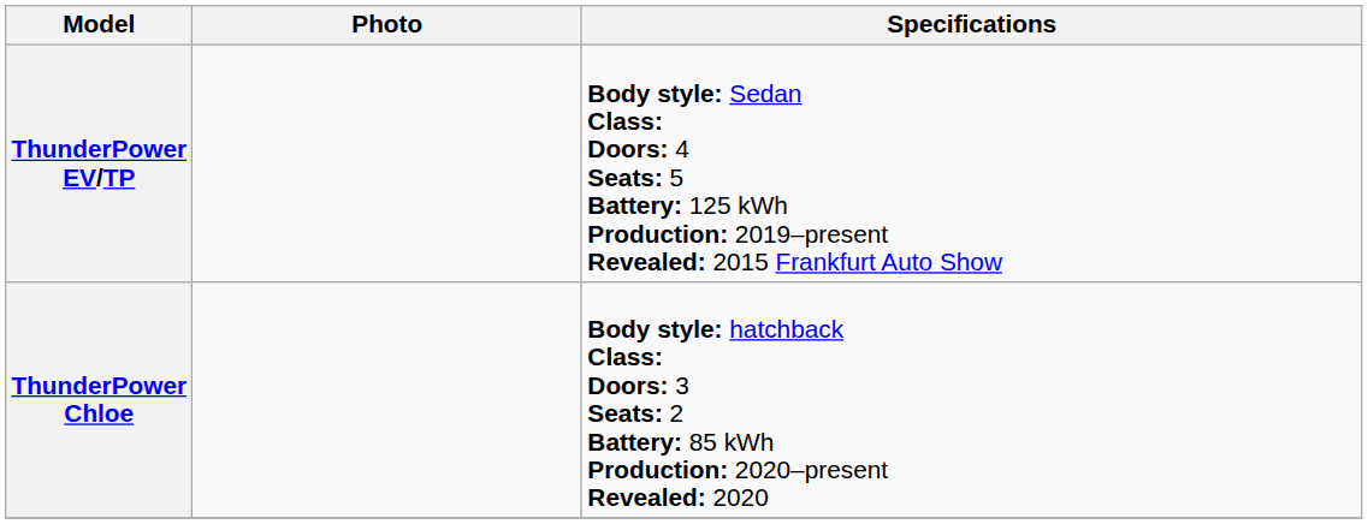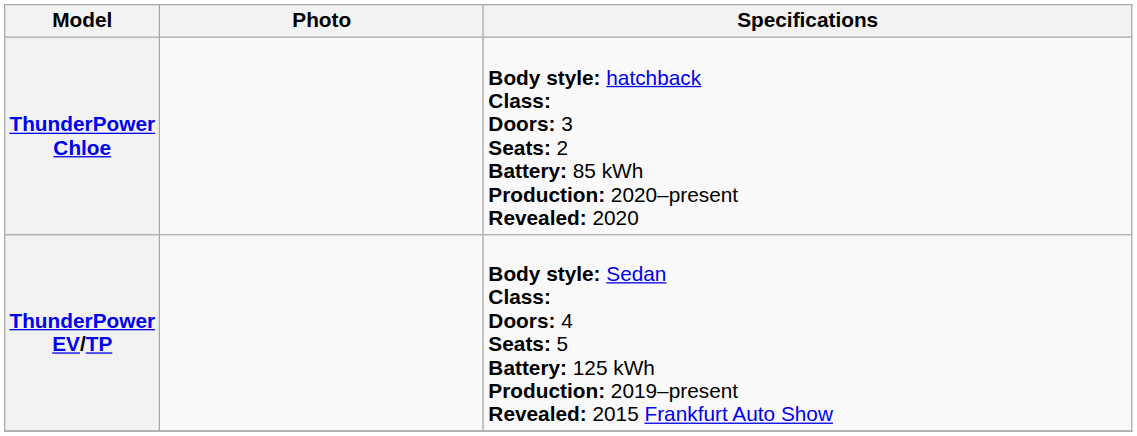 <table class="wikitable">
 <tr>
 <th width=10%>Model</th>
 <th width=30%>Photo</th>
 <th width=100%>Specifications</th>
 </tr>
 <tr>
+<th><a href='#'>ThunderPower Chloe</a></th>
+<td></td>
+<td><br><strong>Body style:</strong> <a href='#'>hatchback</a><br><strong>Class:</strong><br><strong>Doors:</strong> 3<br><strong>Seats:</strong> 2<br><strong>Battery:</strong> 85 kWh<br><strong>Production:</strong> 2020–present<br><strong>Revealed:</strong> 2020</td>
+</tr>
+<tr>
 <th><a href='#'>ThunderPower EV</a>/<a href='#'>TP</a></th>
 <td></td>
 <td><br><strong>Body style:</strong> <a href='#'>Sedan</a><br><strong>Class:</strong><br><strong>Doors:</strong> 4<br><strong>Seats:</strong> 5<br><strong>Battery:</strong> 125 kWh<br><strong>Production:</strong> 2019–present<br><strong>Revealed:</strong> 2015 <a href='#'>Frankfurt Auto Show</a></td>
 </tr>
 <tr>
-<th><a href='#'>ThunderPower Chloe</a></th>
-<td></td>
-<td><br><strong>Body style:</strong> <a href='#'>hatchback</a><br><strong>Class:</strong><br><strong>Doors:</strong> 3<br><strong>Seats:</strong> 2<br><strong>Battery:</strong> 85 kWh<br><strong>Production:</strong> 2020–present<br><strong>Revealed:</strong> 2020</td>
-</tr>
-<tr>
 </tr>
 </table>
